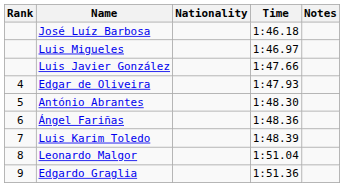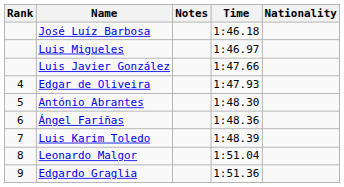 <table class="wikitable sortable" style="text-align:center">
 <tr>
 <th>Rank</th>
 <th>Name</th>
+<th>Notes</th>
+<th>Time</th>
 <th>Nationality</th>
-<th>Time</th>
-<th>Notes</th>
 </tr>
 <tr>
 <td align=center></td>
 <td align=left><a href='#'>José Luíz Barbosa</a></td>
+<td></td>
+<td>1:46.18</td>
 <td align=left></td>
-<td>1:46.18</td>
-<td></td>
 </tr>
 <tr>
 <td align=center></td>
 <td align=left><a href='#'>Luis Migueles</a></td>
+<td></td>
+<td>1:46.97</td>
 <td align=left></td>
-<td>1:46.97</td>
-<td></td>
 </tr>
 <tr>
 <td align=center></td>
 <td align=left><a href='#'>Luis Javier González</a></td>
+<td></td>
+<td>1:47.66</td>
 <td align=left></td>
-<td>1:47.66</td>
-<td></td>
 </tr>
 <tr>
 <td align=center>4</td>
 <td align=left><a href='#'>Edgar de Oliveira</a></td>
+<td></td>
+<td>1:47.93</td>
 <td align=left></td>
-<td>1:47.93</td>
-<td></td>
 </tr>
 <tr>
 <td align=center>5</td>
 <td align=left><a href='#'>António Abrantes</a></td>
+<td></td>
+<td>1:48.30</td>
 <td align=left></td>
-<td>1:48.30</td>
-<td></td>
 </tr>
 <tr>
 <td align=center>6</td>
 <td align=left><a href='#'>Ángel Fariñas</a></td>
+<td></td>
+<td>1:48.36</td>
 <td align=left></td>
-<td>1:48.36</td>
-<td></td>
 </tr>
 <tr>
 <td align=center>7</td>
 <td align=left><a href='#'>Luis Karim Toledo</a></td>
+<td></td>
+<td>1:48.39</td>
 <td align=left></td>
-<td>1:48.39</td>
-<td></td>
 </tr>
 <tr>
 <td align=center>8</td>
 <td align=left><a href='#'>Leonardo Malgor</a></td>
+<td></td>
+<td>1:51.04</td>
 <td align=left></td>
-<td>1:51.04</td>
-<td></td>
 </tr>
 <tr>
 <td align=center>9</td>
 <td align=left><a href='#'>Edgardo Graglia</a></td>
+<td></td>
+<td>1:51.36</td>
 <td align=left></td>
-<td>1:51.36</td>
-<td></td>
 </tr>
 </table>
